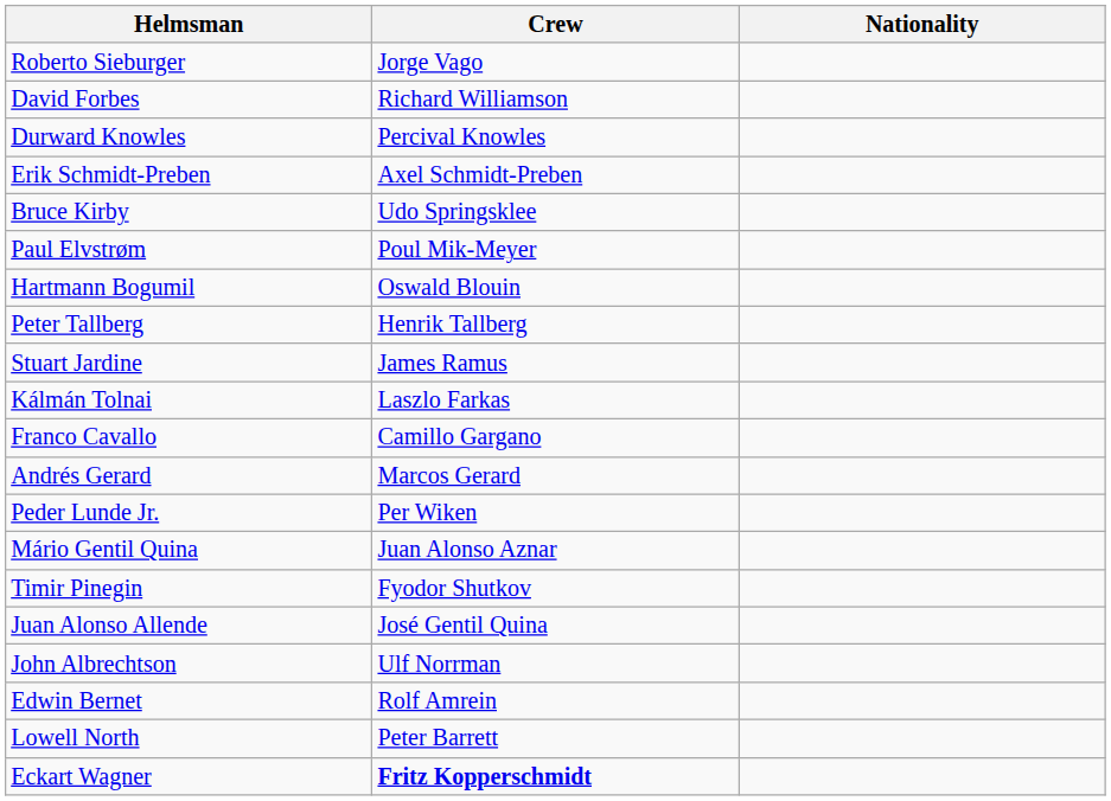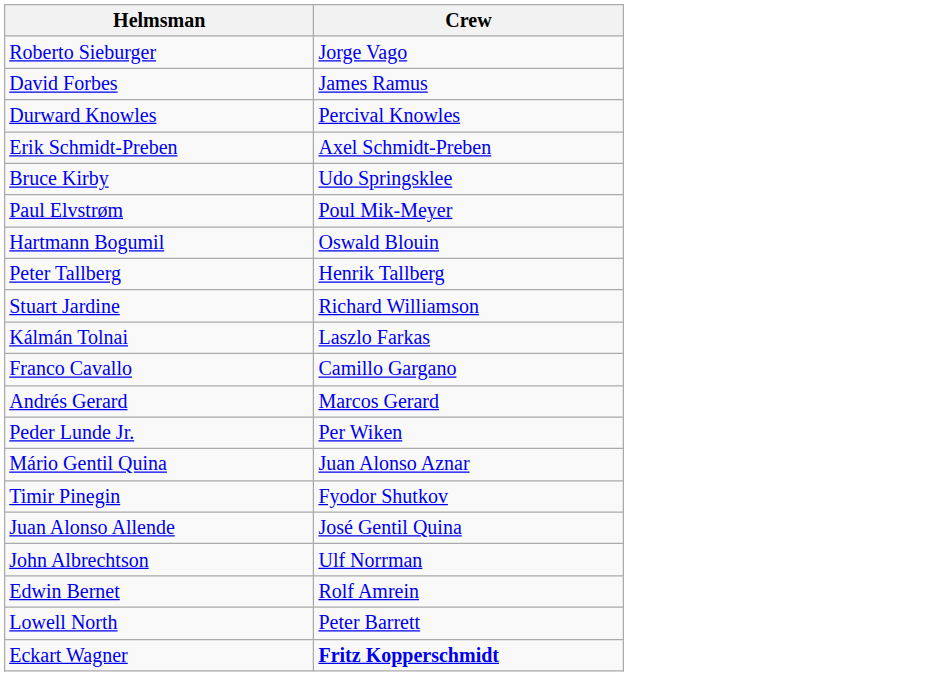 <table class=wikitable>
 <tr>
 <th style="width:15em;">Helmsman</th>
 <th style="width:15em;">Crew</th>
-<th style="width:15em;">Nationality</th>
 </tr>
 <tr>
 <td><a href='#'>Roberto Sieburger</a></td>
 <td><a href='#'>Jorge Vago</a></td>
-<td></td>
 </tr>
 <tr>
 <td><a href='#'>David Forbes</a></td>
-<td><a href='#'>Richard Williamson</a></td>
-<td></td>
+<td><a href='#'>James Ramus</a></td>
 </tr>
 <tr>
 <td><a href='#'>Durward Knowles</a></td>
 <td><a href='#'>Percival Knowles</a></td>
-<td></td>
 </tr>
 <tr>
 <td><a href='#'>Erik Schmidt-Preben</a></td>
 <td><a href='#'>Axel Schmidt-Preben</a></td>
-<td></td>
 </tr>
 <tr>
 <td><a href='#'>Bruce Kirby</a></td>
 <td><a href='#'>Udo Springsklee</a></td>
-<td></td>
 </tr>
 <tr>
 <td><a href='#'>Paul Elvstrøm</a></td>
 <td><a href='#'>Poul Mik-Meyer</a></td>
-<td></td>
 </tr>
 <tr>
 <td><a href='#'>Hartmann Bogumil</a></td>
 <td><a href='#'>Oswald Blouin</a></td>
-<td></td>
 </tr>
 <tr>
 <td><a href='#'>Peter Tallberg</a></td>
 <td><a href='#'>Henrik Tallberg</a></td>
-<td></td>
 </tr>
 <tr>
 <td><a href='#'>Stuart Jardine</a></td>
-<td><a href='#'>James Ramus</a></td>
-<td></td>
+<td><a href='#'>Richard Williamson</a></td>
 </tr>
 <tr>
 <td><a href='#'>Kálmán Tolnai</a></td>
 <td><a href='#'>Laszlo Farkas</a></td>
-<td></td>
 </tr>
 <tr>
 <td><a href='#'>Franco Cavallo</a></td>
 <td><a href='#'>Camillo Gargano</a></td>
-<td></td>
 </tr>
 <tr>
 <td><a href='#'>Andrés Gerard</a></td>
 <td><a href='#'>Marcos Gerard</a></td>
-<td></td>
 </tr>
 <tr>
 <td><a href='#'>Peder Lunde Jr.</a></td>
 <td><a href='#'>Per Wiken</a></td>
-<td></td>
 </tr>
 <tr>
 <td><a href='#'>Mário Gentil Quina</a></td>
 <td><a href='#'>Juan Alonso Aznar</a></td>
-<td></td>
 </tr>
 <tr>
 <td><a href='#'>Timir Pinegin</a></td>
 <td><a href='#'>Fyodor Shutkov</a></td>
-<td></td>
 </tr>
 <tr>
 <td><a href='#'>Juan Alonso Allende</a></td>
 <td><a href='#'>José Gentil Quina</a></td>
-<td></td>
 </tr>
 <tr>
 <td><a href='#'>John Albrechtson</a></td>
 <td><a href='#'>Ulf Norrman</a></td>
-<td></td>
 </tr>
 <tr>
 <td><a href='#'>Edwin Bernet</a></td>
 <td><a href='#'>Rolf Amrein</a></td>
-<td></td>
 </tr>
 <tr>
 <td><a href='#'>Lowell North</a></td>
 <td><a href='#'>Peter Barrett</a></td>
-<td></td>
 </tr>
 <tr>
 <td><a href='#'>Eckart Wagner</a></td>
 <td><strong><a href='#'>Fritz Kopperschmidt</a></strong></td>
-<td></td>
 </tr>
 </table>
